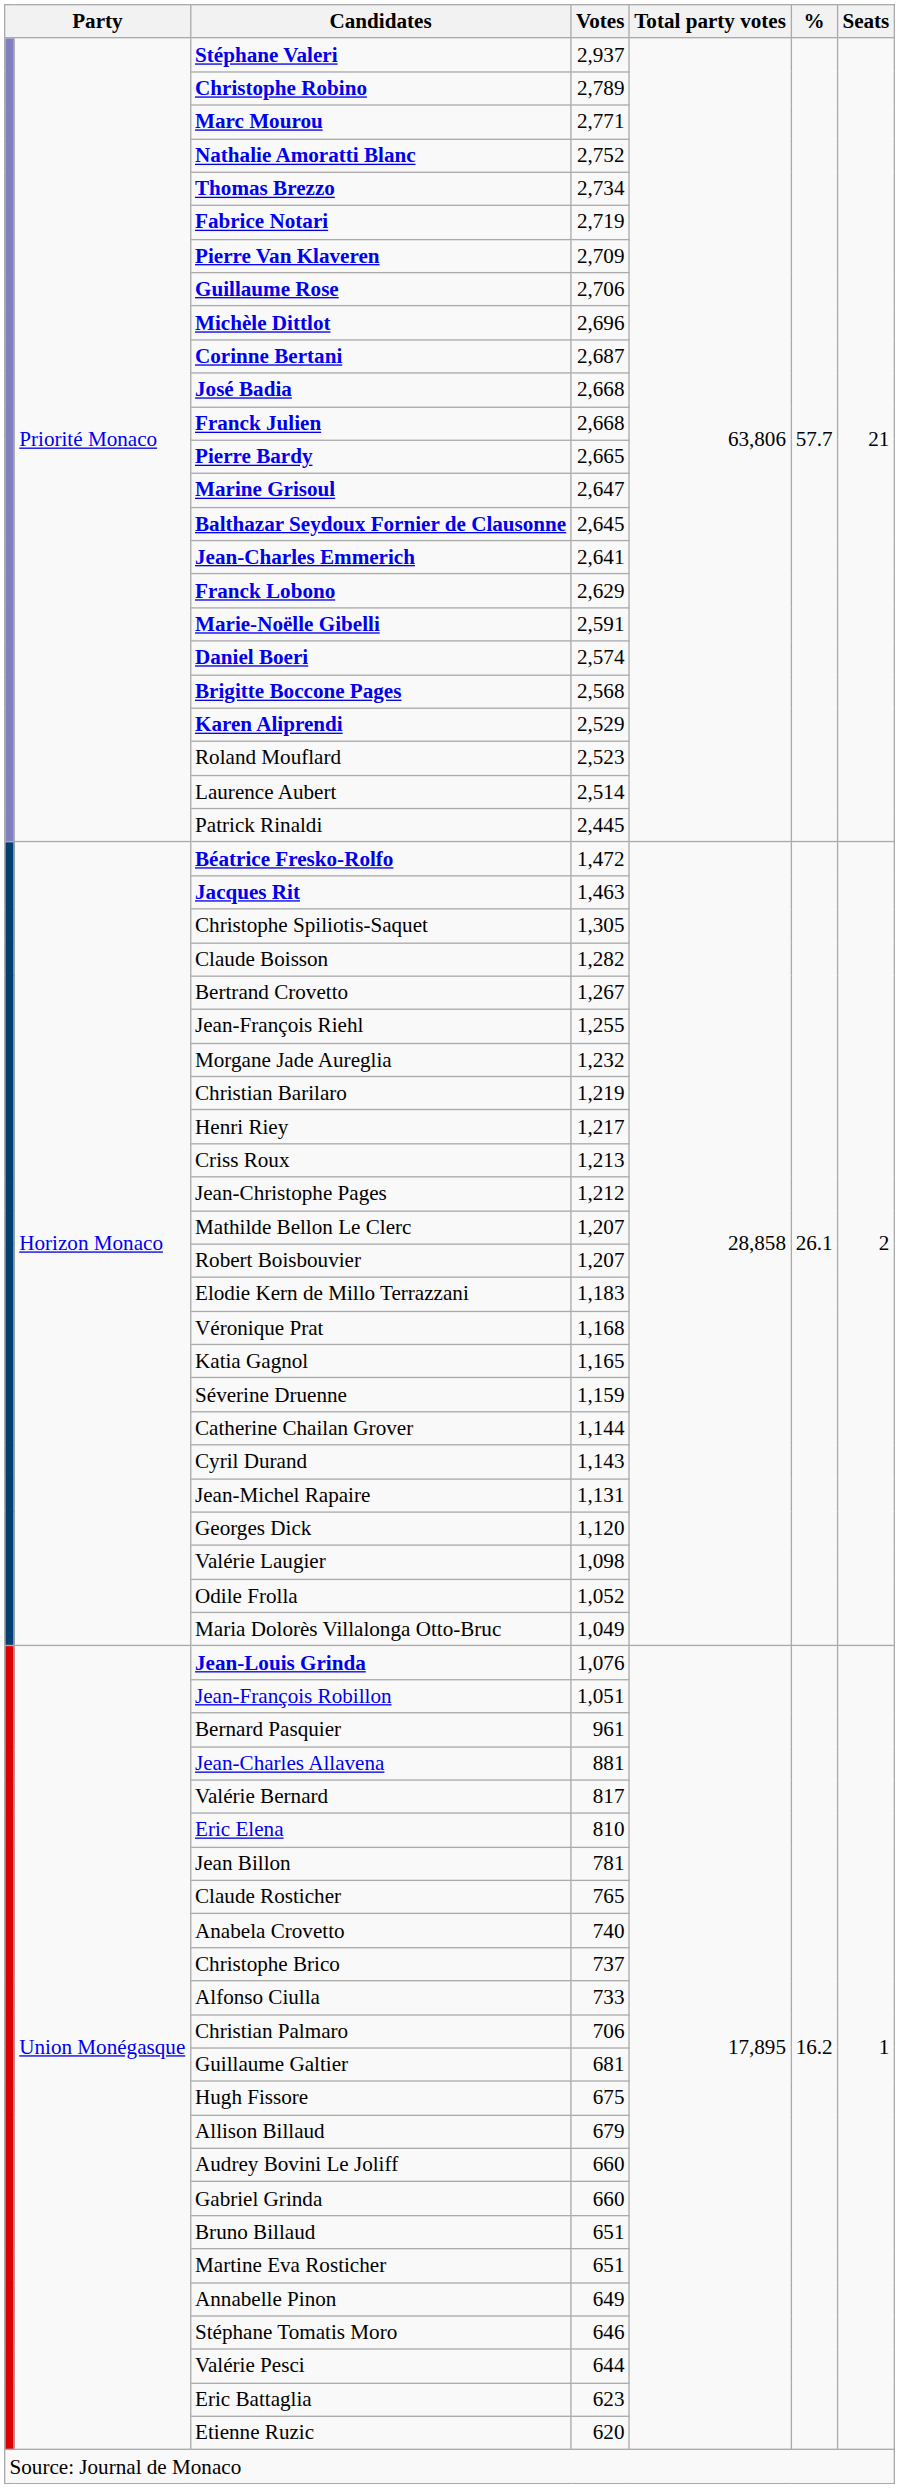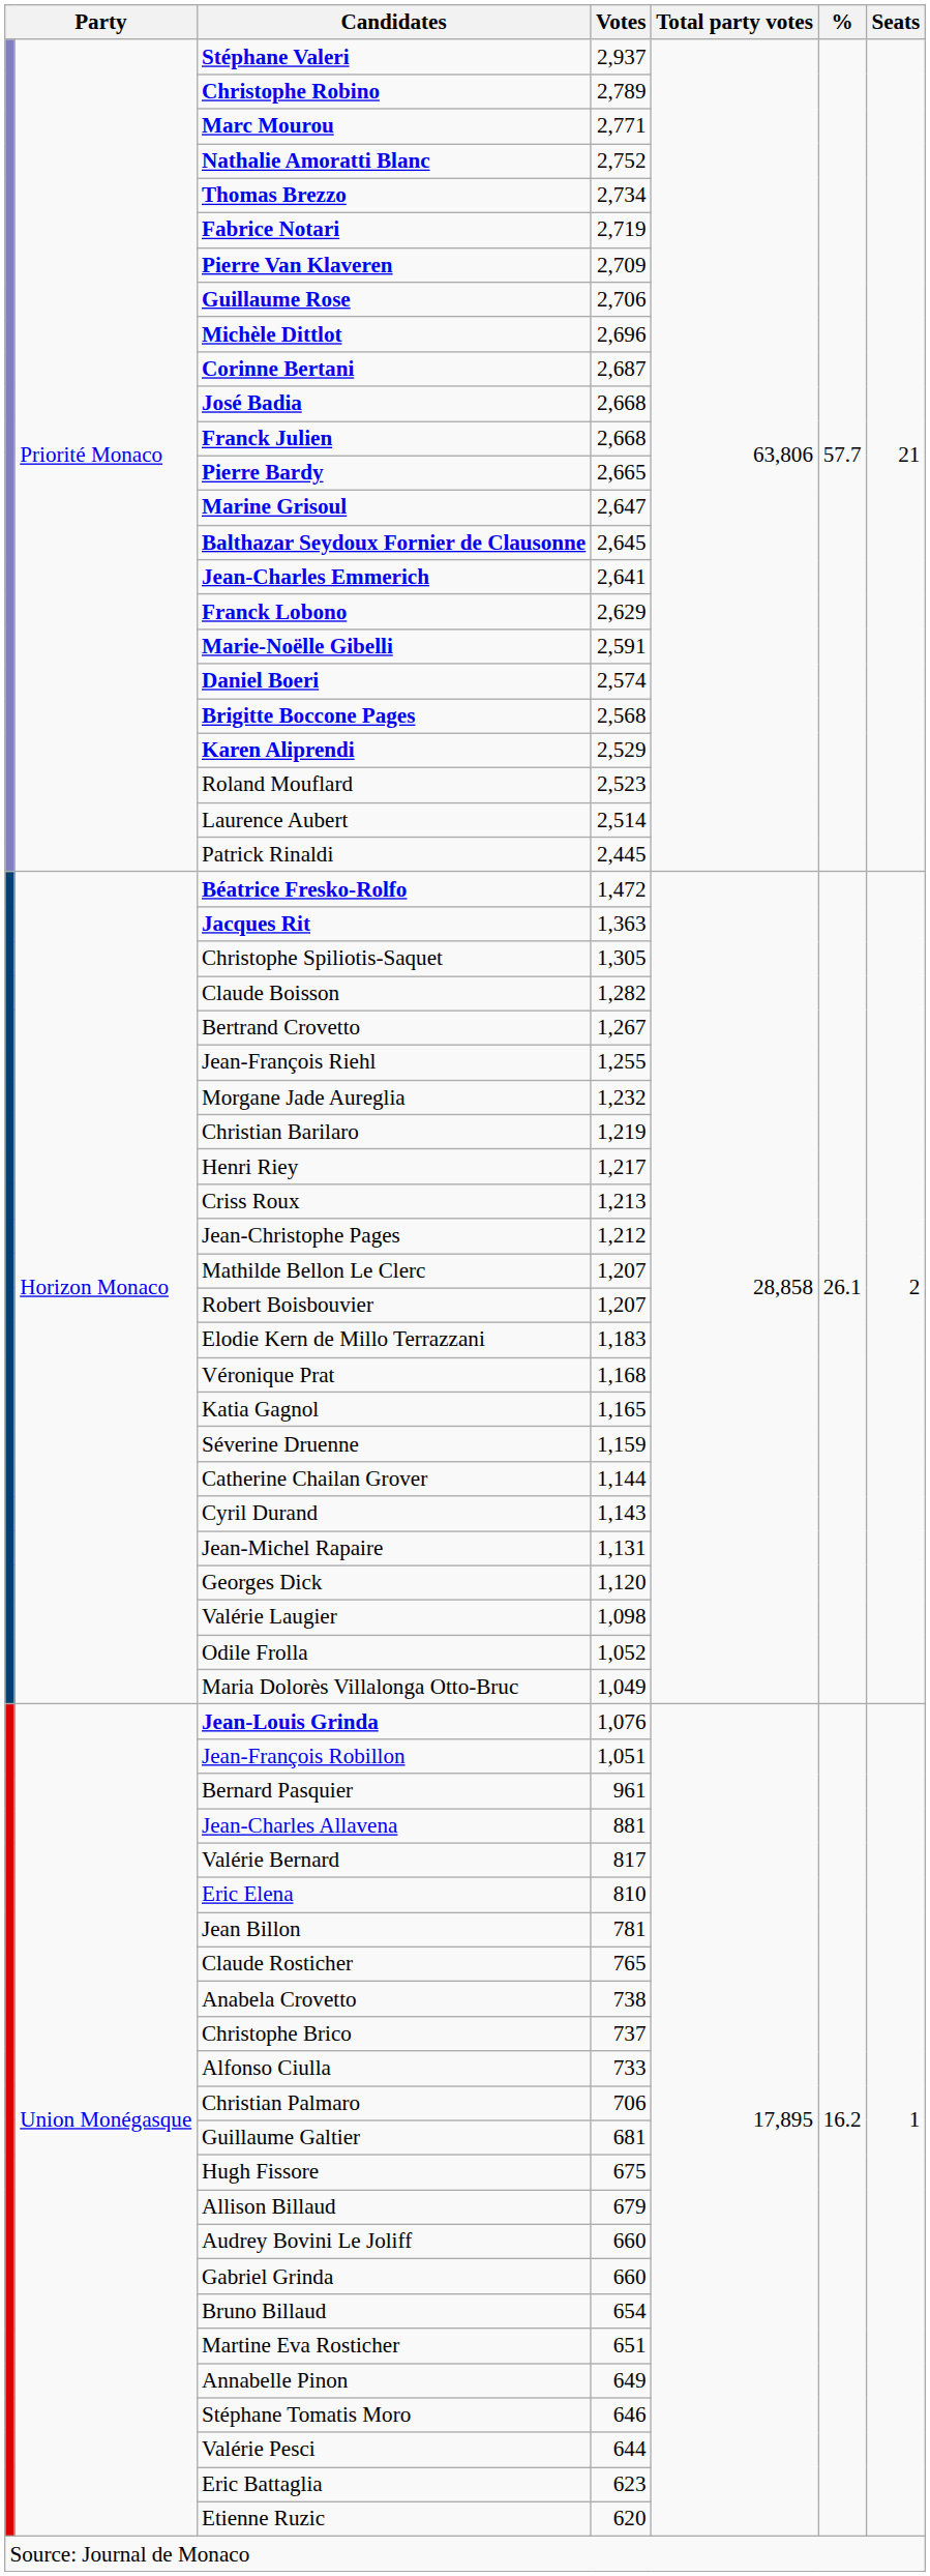 <table class="wikitable" style="text-align:right">
 <tr>
 <th colspan="2">Party</th>
 <th>Candidates</th>
 <th>Votes</th>
 <th>Total party votes</th>
 <th>%</th>
 <th>Seats</th>
 </tr>
 <tr>
 <td rowspan="24" bgcolor=#8080C0></td>
 <td rowspan="24" align=left><a href='#'>Priorité Monaco</a></td>
 <td align=left><strong><a href='#'>Stéphane Valeri</a></strong></td>
 <td>2,937</td>
 <td rowspan="24">63,806</td>
 <td rowspan="24">57.7</td>
 <td rowspan="24">21</td>
 </tr>
 <tr>
 <td align=left><strong><a href='#'>Christophe Robino</a></strong></td>
 <td>2,789</td>
 </tr>
 <tr>
 <td align=left><strong><a href='#'>Marc Mourou</a></strong></td>
 <td>2,771</td>
 </tr>
 <tr>
 <td align=left><strong><a href='#'>Nathalie Amoratti Blanc</a></strong></td>
 <td>2,752</td>
 </tr>
 <tr>
 <td align=left><strong><a href='#'>Thomas Brezzo</a></strong></td>
 <td>2,734</td>
 </tr>
 <tr>
 <td align=left><strong><a href='#'>Fabrice Notari</a></strong></td>
 <td>2,719</td>
 </tr>
 <tr>
 <td align=left><strong><a href='#'>Pierre Van Klaveren</a></strong></td>
 <td>2,709</td>
 </tr>
 <tr>
 <td align=left><strong><a href='#'>Guillaume Rose</a></strong></td>
 <td>2,706</td>
 </tr>
 <tr>
 <td align=left><strong><a href='#'>Michèle Dittlot</a></strong></td>
 <td>2,696</td>
 </tr>
 <tr>
 <td align=left><strong><a href='#'>Corinne Bertani</a></strong></td>
 <td>2,687</td>
 </tr>
 <tr>
 <td align=left><strong><a href='#'>José Badia</a></strong></td>
 <td>2,668</td>
 </tr>
 <tr>
 <td align=left><strong><a href='#'>Franck Julien</a></strong></td>
 <td>2,668</td>
 </tr>
 <tr>
 <td align=left><strong><a href='#'>Pierre Bardy</a></strong></td>
 <td>2,665</td>
 </tr>
 <tr>
 <td align=left><strong><a href='#'>Marine Grisoul</a></strong></td>
 <td>2,647</td>
 </tr>
 <tr>
 <td align=left><strong><a href='#'>Balthazar Seydoux Fornier de Clausonne</a></strong></td>
 <td>2,645</td>
 </tr>
 <tr>
 <td align=left><strong><a href='#'>Jean-Charles Emmerich</a></strong></td>
 <td>2,641</td>
 </tr>
 <tr>
 <td align=left><strong><a href='#'>Franck Lobono</a></strong></td>
 <td>2,629</td>
 </tr>
 <tr>
 <td align=left><strong><a href='#'>Marie-Noëlle Gibelli</a></strong></td>
 <td>2,591</td>
 </tr>
 <tr>
 <td align=left><strong><a href='#'>Daniel Boeri</a></strong></td>
 <td>2,574</td>
 </tr>
 <tr>
 <td align=left><strong><a href='#'>Brigitte Boccone Pages</a></strong></td>
 <td>2,568</td>
 </tr>
 <tr>
 <td align="left"><strong><a href='#'>Karen Aliprendi</a></strong></td>
 <td>2,529</td>
 </tr>
 <tr>
 <td align=left>Roland Mouflard</td>
 <td>2,523</td>
 </tr>
 <tr>
 <td align=left>Laurence Aubert</td>
 <td>2,514</td>
 </tr>
 <tr>
 <td align=left>Patrick Rinaldi</td>
 <td>2,445</td>
 </tr>
 <tr>
 <td rowspan="24" bgcolor="#003F72"></td>
 <td rowspan="24" align="left"><a href='#'>Horizon Monaco</a></td>
 <td align="left"><strong><a href='#'>Béatrice Fresko-Rolfo</a></strong></td>
 <td>1,472</td>
 <td rowspan="24">28,858</td>
 <td rowspan="24">26.1</td>
 <td rowspan="24">2</td>
 </tr>
 <tr>
 <td align=left><strong><a href='#'>Jacques Rit</a></strong></td>
-<td>1,463</td>
+<td>1,363</td>
 </tr>
 <tr>
 <td align=left>Christophe Spiliotis-Saquet</td>
 <td>1,305</td>
 </tr>
 <tr>
 <td align=left>Claude Boisson</td>
 <td>1,282</td>
 </tr>
 <tr>
 <td align=left>Bertrand Crovetto</td>
 <td>1,267</td>
 </tr>
 <tr>
 <td align=left>Jean-François Riehl</td>
 <td>1,255</td>
 </tr>
 <tr>
 <td align=left>Morgane Jade Aureglia</td>
 <td>1,232</td>
 </tr>
 <tr>
 <td align=left>Christian Barilaro</td>
 <td>1,219</td>
 </tr>
 <tr>
 <td align=left>Henri Riey</td>
 <td>1,217</td>
 </tr>
 <tr>
 <td align=left>Criss Roux</td>
 <td>1,213</td>
 </tr>
 <tr>
 <td align=left>Jean-Christophe Pages</td>
 <td>1,212</td>
 </tr>
 <tr>
 <td align=left>Mathilde Bellon Le Clerc</td>
 <td>1,207</td>
 </tr>
 <tr>
 <td align=left>Robert Boisbouvier</td>
 <td>1,207</td>
 </tr>
 <tr>
 <td align=left>Elodie Kern de Millo Terrazzani</td>
 <td>1,183</td>
 </tr>
 <tr>
 <td align=left>Véronique Prat</td>
 <td>1,168</td>
 </tr>
 <tr>
 <td align=left>Katia Gagnol</td>
 <td>1,165</td>
 </tr>
 <tr>
 <td align=left>Séverine Druenne</td>
 <td>1,159</td>
 </tr>
 <tr>
 <td align=left>Catherine Chailan Grover</td>
 <td>1,144</td>
 </tr>
 <tr>
 <td align=left>Cyril Durand</td>
 <td>1,143</td>
 </tr>
 <tr>
 <td align=left>Jean-Michel Rapaire</td>
 <td>1,131</td>
 </tr>
 <tr>
 <td align=left>Georges Dick</td>
 <td>1,120</td>
 </tr>
 <tr>
 <td align=left>Valérie Laugier</td>
 <td>1,098</td>
 </tr>
 <tr>
 <td align=left>Odile Frolla</td>
 <td>1,052</td>
 </tr>
 <tr>
 <td align=left>Maria Dolorès Villalonga Otto-Bruc</td>
 <td>1,049</td>
 </tr>
 <tr>
 <td rowspan="24" bgcolor="#DD0000"></td>
 <td rowspan="24" align=left><a href='#'>Union Monégasque</a></td>
 <td align=left><strong><a href='#'>Jean-Louis Grinda</a></strong></td>
 <td>1,076</td>
 <td rowspan="24">17,895</td>
 <td rowspan="24">16.2</td>
 <td rowspan="24">1</td>
 </tr>
 <tr>
 <td align=left><a href='#'>Jean-François Robillon</a></td>
 <td>1,051</td>
 </tr>
 <tr>
 <td align=left>Bernard Pasquier</td>
 <td>961</td>
 </tr>
 <tr>
 <td align=left><a href='#'>Jean-Charles Allavena</a></td>
 <td>881</td>
 </tr>
 <tr>
 <td align=left>Valérie Bernard</td>
 <td>817</td>
 </tr>
 <tr>
 <td align=left><a href='#'>Eric Elena</a></td>
 <td>810</td>
 </tr>
 <tr>
 <td align=left>Jean Billon</td>
 <td>781</td>
 </tr>
 <tr>
 <td align=left>Claude Rosticher</td>
 <td>765</td>
 </tr>
 <tr>
 <td align=left>Anabela Crovetto</td>
-<td>740</td>
+<td>738</td>
 </tr>
 <tr>
 <td align=left>Christophe Brico</td>
 <td>737</td>
 </tr>
 <tr>
 <td align=left>Alfonso Ciulla</td>
 <td>733</td>
 </tr>
 <tr>
 <td align=left>Christian Palmaro</td>
 <td>706</td>
 </tr>
 <tr>
 <td align=left>Guillaume Galtier</td>
 <td>681</td>
 </tr>
 <tr>
 <td align=left>Hugh Fissore</td>
 <td>675</td>
 </tr>
 <tr>
 <td align=left>Allison Billaud</td>
 <td>679</td>
 </tr>
 <tr>
 <td align=left>Audrey Bovini Le Joliff</td>
 <td>660</td>
 </tr>
 <tr>
 <td align=left>Gabriel Grinda</td>
 <td>660</td>
 </tr>
 <tr>
 <td align=left>Bruno Billaud</td>
-<td>651</td>
+<td>654</td>
 </tr>
 <tr>
 <td align=left>Martine Eva Rosticher</td>
 <td>651</td>
 </tr>
 <tr>
 <td align=left>Annabelle Pinon</td>
 <td>649</td>
 </tr>
 <tr>
 <td align=left>Stéphane Tomatis Moro</td>
 <td>646</td>
 </tr>
 <tr>
 <td align=left>Valérie Pesci</td>
 <td>644</td>
 </tr>
 <tr>
 <td align=left>Eric Battaglia</td>
 <td>623</td>
 </tr>
 <tr>
 <td align=left>Etienne Ruzic</td>
 <td>620</td>
 </tr>
 <tr>
 <td align=left colspan="7">Source: Journal de Monaco</td>
 </tr>
 </table>
